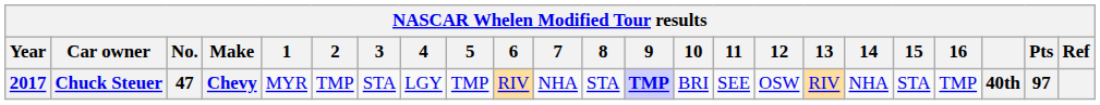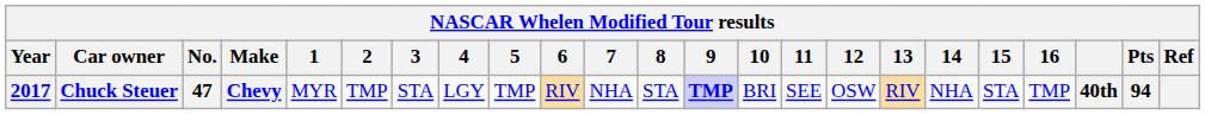 <table class="wikitable" style="text-align:center; font-size:75%">
 <tr>
 <th colspan=24><a href='#'>NASCAR Whelen Modified Tour</a> results</th>
 </tr>
 <tr>
 <th>Year</th>
 <th>Car owner</th>
 <th>No.</th>
 <th>Make</th>
 <th>1</th>
 <th>2</th>
 <th>3</th>
 <th>4</th>
 <th>5</th>
 <th>6</th>
 <th>7</th>
 <th>8</th>
 <th>9</th>
 <th>10</th>
 <th>11</th>
 <th>12</th>
 <th>13</th>
 <th>14</th>
 <th>15</th>
 <th>16</th>
 <th></th>
 <th>Pts</th>
 <th>Ref</th>
 </tr>
 <tr>
 <th><a href='#'>2017</a></th>
 <th><a href='#'>Chuck Steuer</a></th>
 <th>47</th>
 <th><a href='#'>Chevy</a></th>
 <td><a href='#'>MYR</a></td>
 <td><a href='#'>TMP</a></td>
 <td><a href='#'>STA</a></td>
 <td><a href='#'>LGY</a></td>
 <td><a href='#'>TMP</a></td>
 <td style="background:#FFDF9F;"><a href='#'>RIV</a><br></td>
 <td><a href='#'>NHA</a></td>
 <td><a href='#'>STA</a></td>
 <td style="background:#CFCFFF;"><strong><a href='#'>TMP</a><br></strong></td>
 <td><a href='#'>BRI</a></td>
 <td><a href='#'>SEE</a></td>
 <td><a href='#'>OSW</a></td>
 <td style="background:#FFDF9F;"><a href='#'>RIV</a><br></td>
 <td><a href='#'>NHA</a></td>
 <td><a href='#'>STA</a></td>
 <td><a href='#'>TMP</a></td>
 <th>40th</th>
-<th>97</th>
+<th>94</th>
 <th></th>
 </tr>
 </table>
